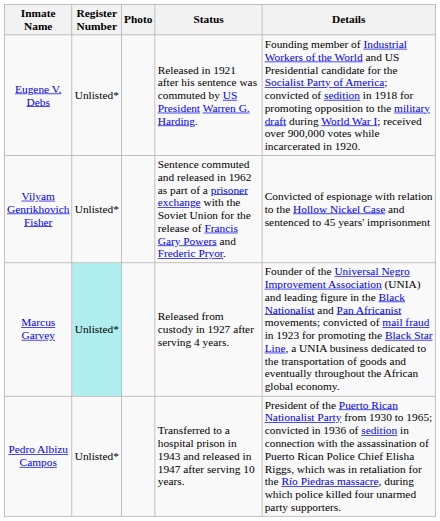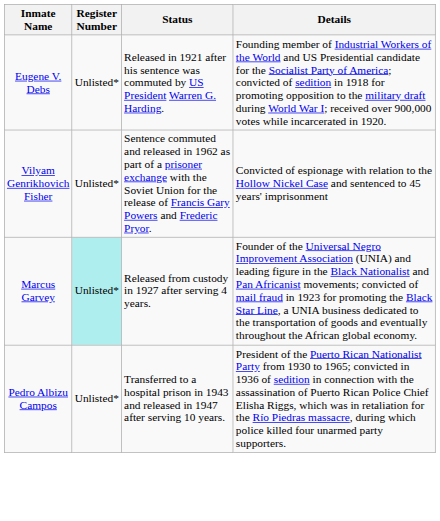 <table class="wikitable sortable">
 <tr>
 <th width=12%>Inmate Name</th>
 <th width=8%>Register Number</th>
-<th width=5%>Photo</th>
 <th width=28%>Status</th>
 <th width=52%>Details</th>
 </tr>
 <tr>
 <td align="center"><a href='#'>Eugene V. Debs</a></td>
 <td align="center">Unlisted*</td>
-<td></td>
 <td>Released in 1921 after his sentence was commuted by <a href='#'>US President</a> <a href='#'>Warren G. Harding</a>.</td>
 <td>Founding member of <a href='#'>Industrial Workers of the World</a> and US Presidential candidate for the <a href='#'>Socialist Party of America</a>; convicted of <a href='#'>sedition</a> in 1918 for promoting opposition to the <a href='#'>military draft</a> during <a href='#'>World War I</a>; received over 900,000 votes while incarcerated in 1920.</td>
 </tr>
 <tr>
 <td align="center"><a href='#'>Vilyam Genrikhovich Fisher</a></td>
 <td align="center">Unlisted*</td>
-<td></td>
 <td>Sentence commuted and released in 1962 as part of a <a href='#'>prisoner exchange</a> with the Soviet Union for the release of <a href='#'>Francis Gary Powers</a> and <a href='#'>Frederic Pryor</a>.</td>
 <td>Convicted of espionage with relation to the <a href='#'>Hollow Nickel Case</a> and sentenced to 45 years' imprisonment</td>
 </tr>
 <tr>
 <td align="center"><a href='#'>Marcus Garvey</a></td>
 <td align="center" style="background: paleturquoise;">Unlisted*</td>
-<td></td>
 <td>Released from custody in 1927 after serving 4 years.</td>
 <td>Founder of the <a href='#'>Universal Negro Improvement Association</a> (UNIA) and leading figure in the <a href='#'>Black Nationalist</a> and <a href='#'>Pan Africanist</a> movements; convicted of <a href='#'>mail fraud</a> in 1923 for promoting the <a href='#'>Black Star Line</a>, a UNIA business dedicated to the transportation of goods and eventually throughout the African global economy.</td>
 </tr>
 <tr>
 <td align="center"><a href='#'>Pedro Albizu Campos</a></td>
 <td align="center">Unlisted*</td>
-<td></td>
 <td>Transferred to a hospital prison in 1943 and released in 1947 after serving 10 years.</td>
 <td>President of the <a href='#'>Puerto Rican Nationalist Party</a> from 1930 to 1965; convicted in 1936 of <a href='#'>sedition</a> in connection with the assassination of Puerto Rican Police Chief Elisha Riggs, which was in retaliation for the <a href='#'>Río Piedras massacre</a>, during which police killed four unarmed party supporters.</td>
 </tr>
 </table>
